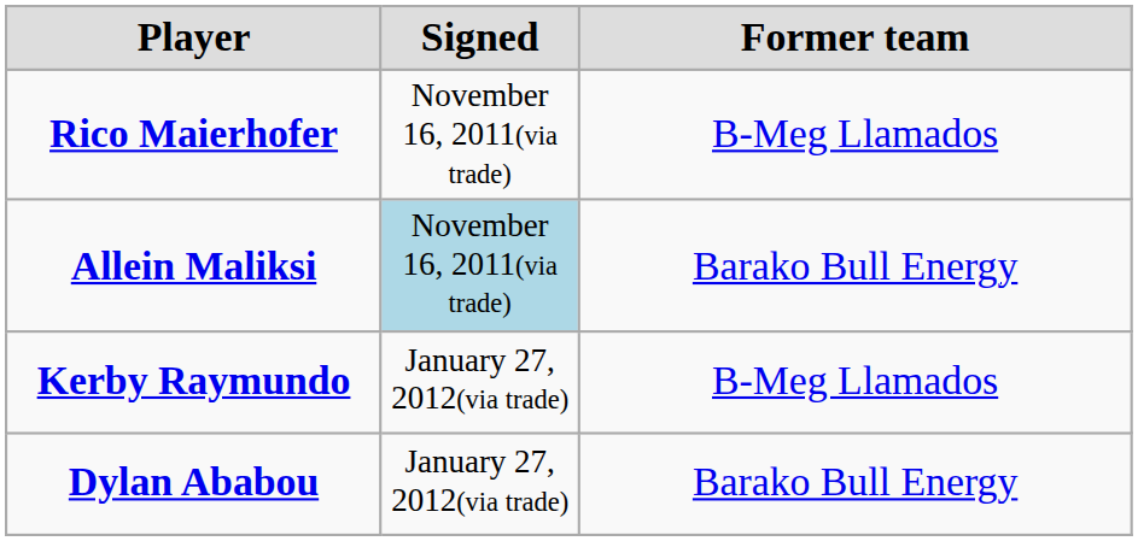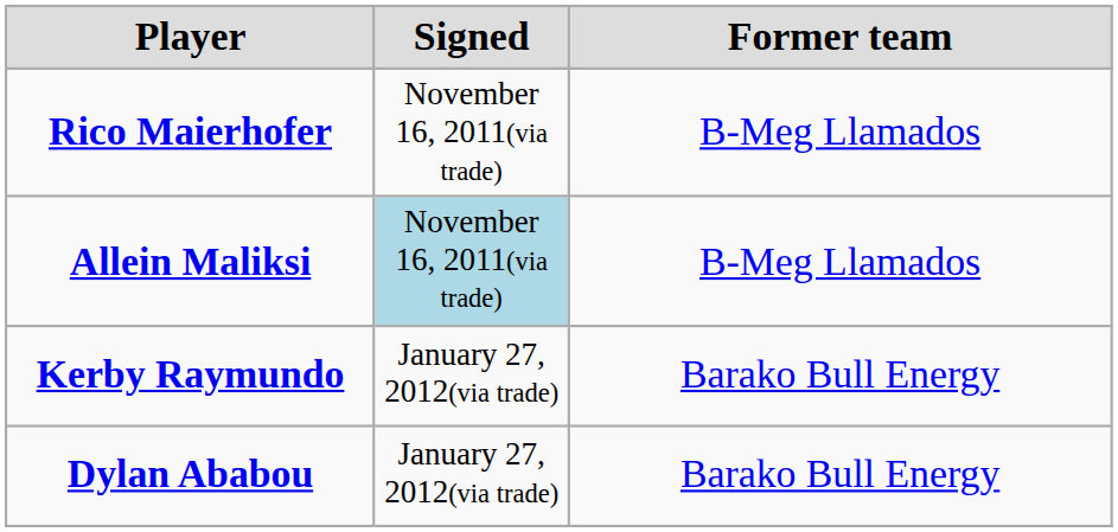 <table class="wikitable" style="text-align: center">
 <tr align="center" bgcolor="#dddddd">
 <td style="width:140px"><strong>Player</strong></td>
 <td style="width:70px"><strong>Signed</strong></td>
 <td style="width:210px"><strong>Former team</strong></td>
 </tr>
 <tr style="height:40px">
 <td><strong><a href='#'>Rico Maierhofer</a></strong></td>
 <td style="font-size: 80%">November 16, 2011<small>(via trade)</small></td>
 <td><a href='#'>B-Meg Llamados</a></td>
 </tr>
 <tr style="height:40px">
 <td><strong><a href='#'>Allein Maliksi</a></strong></td>
 <td style="background: lightblue; font-size: 80%">November 16, 2011<small>(via trade)</small></td>
-<td><a href='#'>Barako Bull Energy</a></td>
+<td><a href='#'>B-Meg Llamados</a></td>
 </tr>
 <tr style="height:40px">
 <td><strong><a href='#'>Kerby Raymundo</a></strong></td>
 <td style="font-size: 80%">January 27, 2012<small>(via trade)</small></td>
-<td><a href='#'>B-Meg Llamados</a></td>
+<td><a href='#'>Barako Bull Energy</a></td>
 </tr>
 <tr style="height:40px">
 <td><strong><a href='#'>Dylan Ababou</a></strong></td>
 <td style="font-size: 80%">January 27, 2012<small>(via trade)</small></td>
 <td><a href='#'>Barako Bull Energy</a></td>
 </tr>
 </table>
